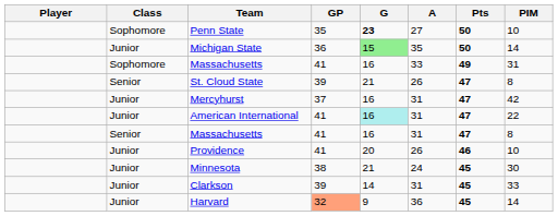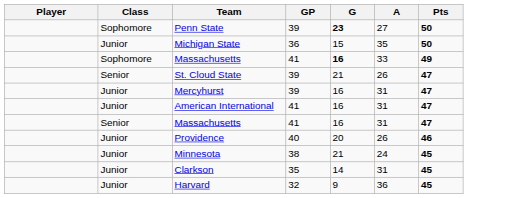 <table class="wikitable sortable">
 <tr>
 <th style="width: 9em;">Player</th>
 <th style="width: 7em;">Class</th>
 <th style="width: 11em;">Team</th>
 <th style="width: 4em;">GP</th>
 <th style="width: 4em;">G</th>
 <th style="width: 4em;">A</th>
 <th style="width: 4em;">Pts</th>
-<th style="width: 4em;">PIM</th>
 </tr>
 <tr>
 <td></td>
 <td>Sophomore</td>
 <td><a href='#'>Penn State</a></td>
-<td>35</td>
+<td>39</td>
 <td><strong>23</strong></td>
 <td>27</td>
 <td><strong>50</strong></td>
-<td>10</td>
 </tr>
 <tr>
 <td></td>
 <td>Junior</td>
 <td><a href='#'>Michigan State</a></td>
 <td>36</td>
-<td style="background: lightgreen;">15</td>
+<td>15</td>
 <td>35</td>
 <td><strong>50</strong></td>
-<td>14</td>
 </tr>
 <tr>
 <td></td>
 <td>Sophomore</td>
 <td><a href='#'>Massachusetts</a></td>
 <td>41</td>
-<td>16</td>
+<td><strong>16</strong></td>
 <td>33</td>
 <td><strong>49</strong></td>
-<td>31</td>
 </tr>
 <tr>
 <td></td>
 <td>Senior</td>
 <td><a href='#'>St. Cloud State</a></td>
 <td>39</td>
 <td>21</td>
 <td>26</td>
 <td><strong>47</strong></td>
-<td>8</td>
 </tr>
 <tr>
 <td></td>
 <td>Junior</td>
 <td><a href='#'>Mercyhurst</a></td>
-<td>37</td>
+<td>39</td>
 <td>16</td>
 <td>31</td>
 <td><strong>47</strong></td>
-<td>42</td>
 </tr>
 <tr>
 <td></td>
 <td>Junior</td>
 <td><a href='#'>American International</a></td>
 <td>41</td>
-<td style="background: paleturquoise;">16</td>
+<td>16</td>
 <td>31</td>
 <td><strong>47</strong></td>
-<td>22</td>
 </tr>
 <tr>
 <td></td>
 <td>Senior</td>
 <td><a href='#'>Massachusetts</a></td>
 <td>41</td>
 <td>16</td>
 <td>31</td>
 <td><strong>47</strong></td>
-<td>8</td>
 </tr>
 <tr>
 <td></td>
 <td>Junior</td>
 <td><a href='#'>Providence</a></td>
-<td>41</td>
+<td>40</td>
 <td>20</td>
 <td>26</td>
 <td><strong>46</strong></td>
-<td>10</td>
 </tr>
 <tr>
 <td></td>
 <td>Junior</td>
 <td><a href='#'>Minnesota</a></td>
 <td>38</td>
 <td>21</td>
 <td>24</td>
 <td><strong>45</strong></td>
-<td>30</td>
 </tr>
 <tr>
 <td></td>
 <td>Junior</td>
 <td><a href='#'>Clarkson</a></td>
-<td>39</td>
+<td>35</td>
 <td>14</td>
 <td>31</td>
 <td><strong>45</strong></td>
-<td>33</td>
 </tr>
 <tr>
 <td></td>
 <td>Junior</td>
 <td><a href='#'>Harvard</a></td>
-<td style="background: lightsalmon;">32</td>
+<td>32</td>
 <td>9</td>
 <td>36</td>
 <td><strong>45</strong></td>
-<td>14</td>
 </tr>
 </table>
